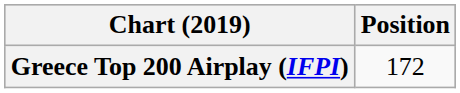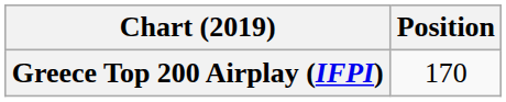 <table class="wikitable plainrowheaders" style="text-align:center">
 <tr>
 <th scope="col">Chart (2019)</th>
 <th scope="col">Position</th>
 </tr>
 <tr>
 <th scope="row">Greece Top 200 Airplay (<em><a href='#'>IFPI</a></em>)</th>
-<td>172</td>
+<td>170</td>
 </tr>
 </table>
